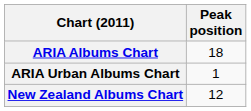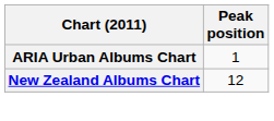 <table class="wikitable sortable plainrowheaders">
 <tr>
 <th>Chart (2011)</th>
 <th>Peak<br>position</th>
-</tr>
-<tr>
-<th scope="row"><a href='#'>ARIA Albums Chart</a></th>
-<td style="text-align:center;">18</td>
 </tr>
 <tr>
 <th scope="row">ARIA Urban Albums Chart</th>
 <td style="text-align:center;">1</td>
 </tr>
 <tr>
 <th scope="row"><a href='#'>New Zealand Albums Chart</a></th>
 <td style="text-align:center;">12</td>
 </tr>
 </table>
